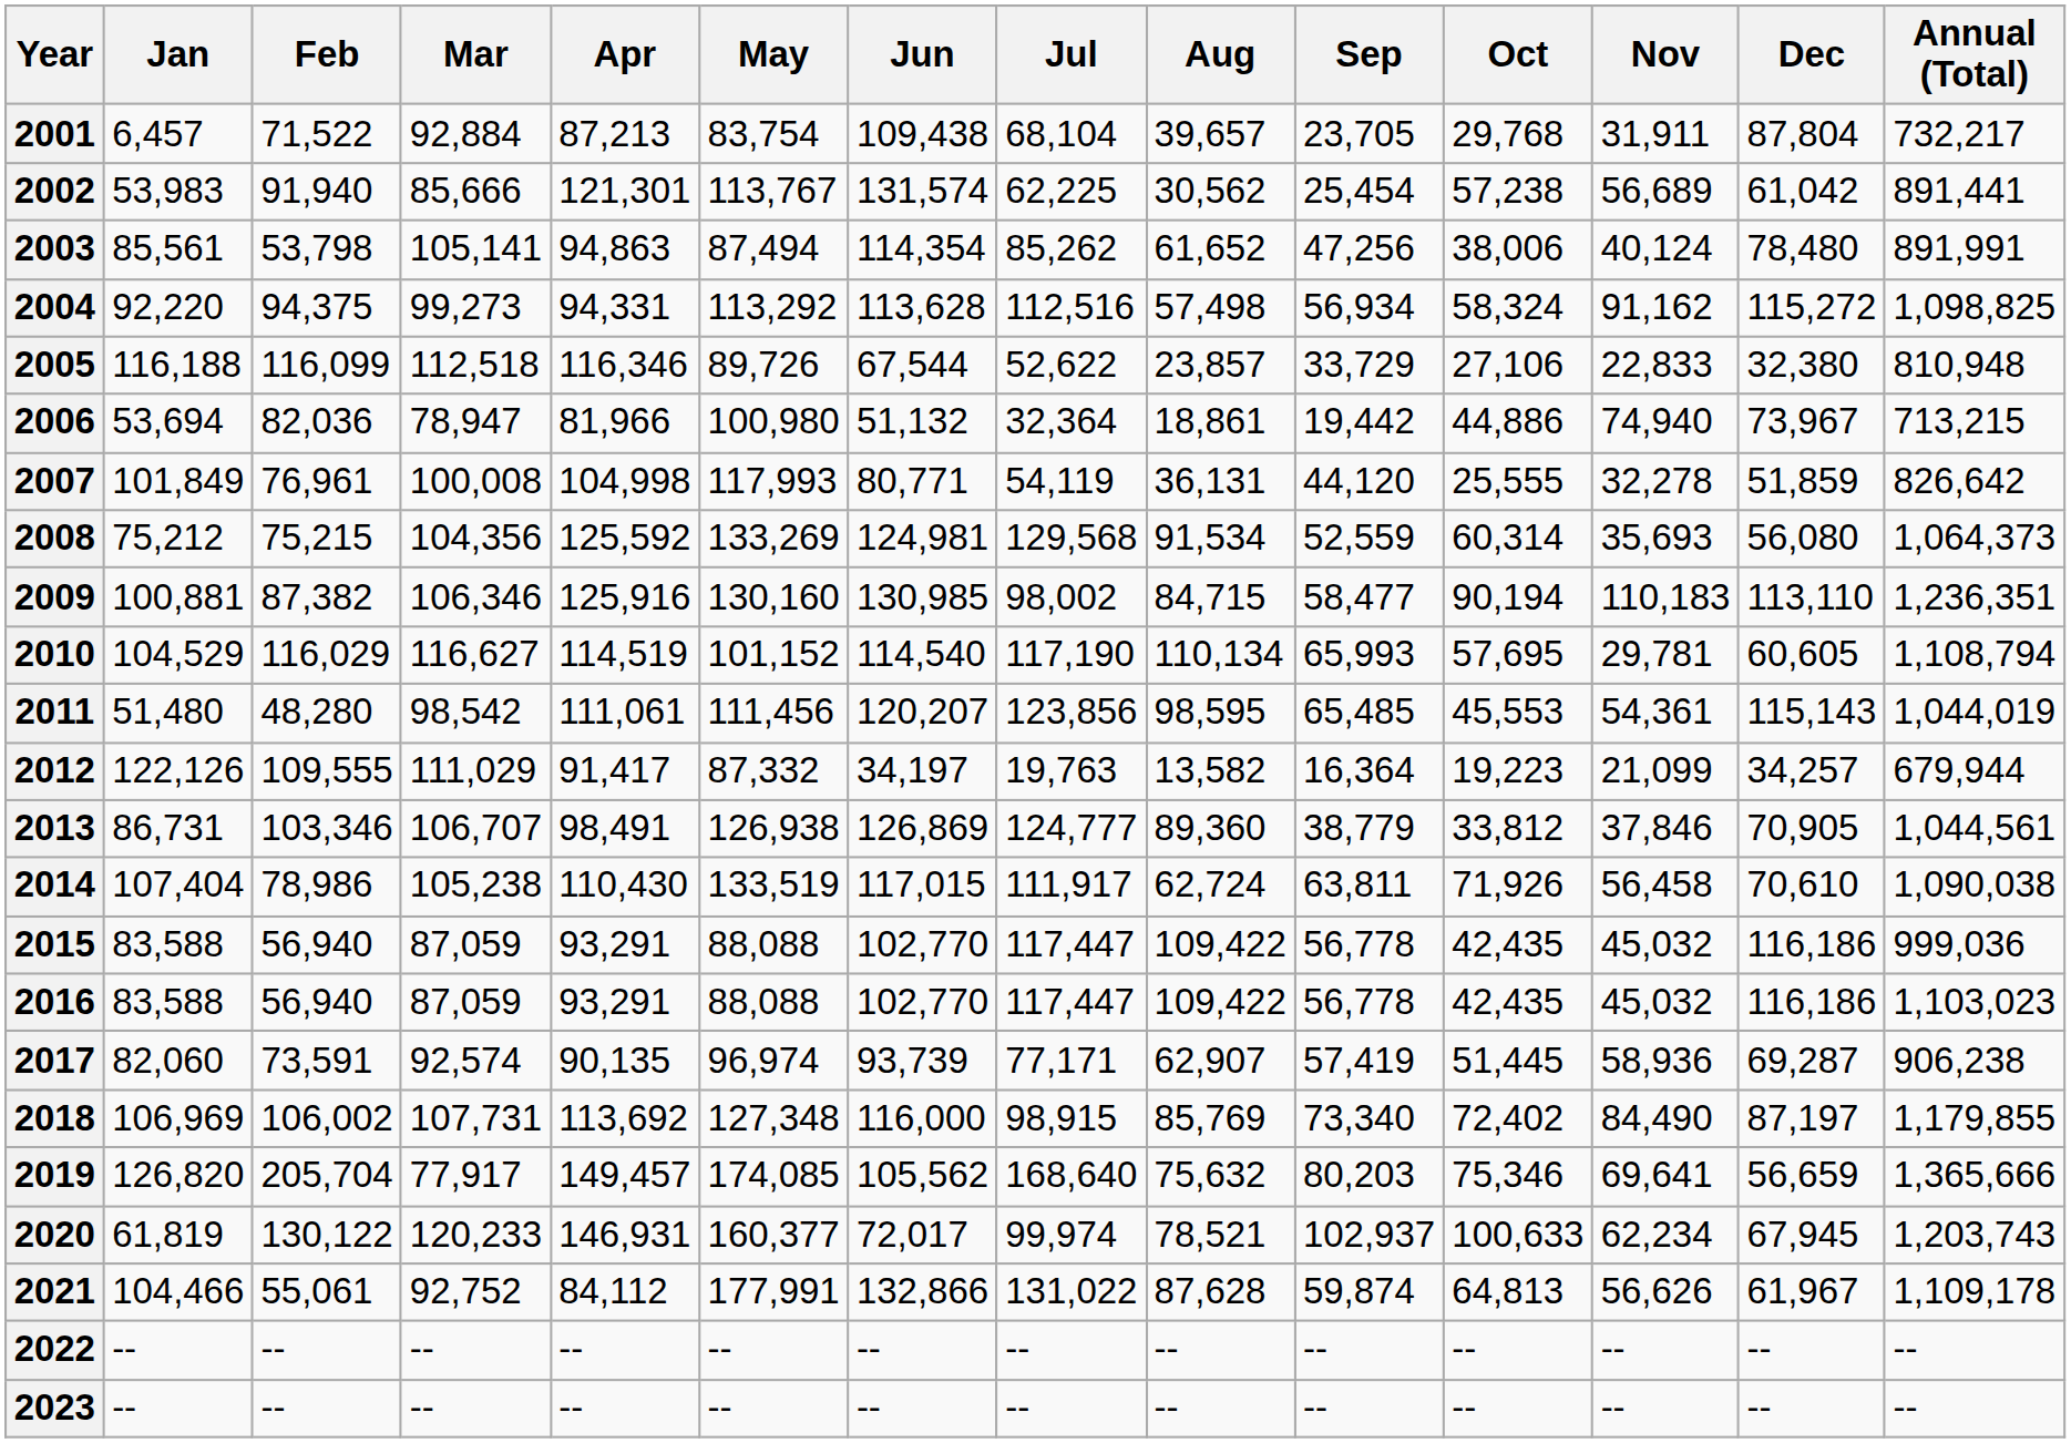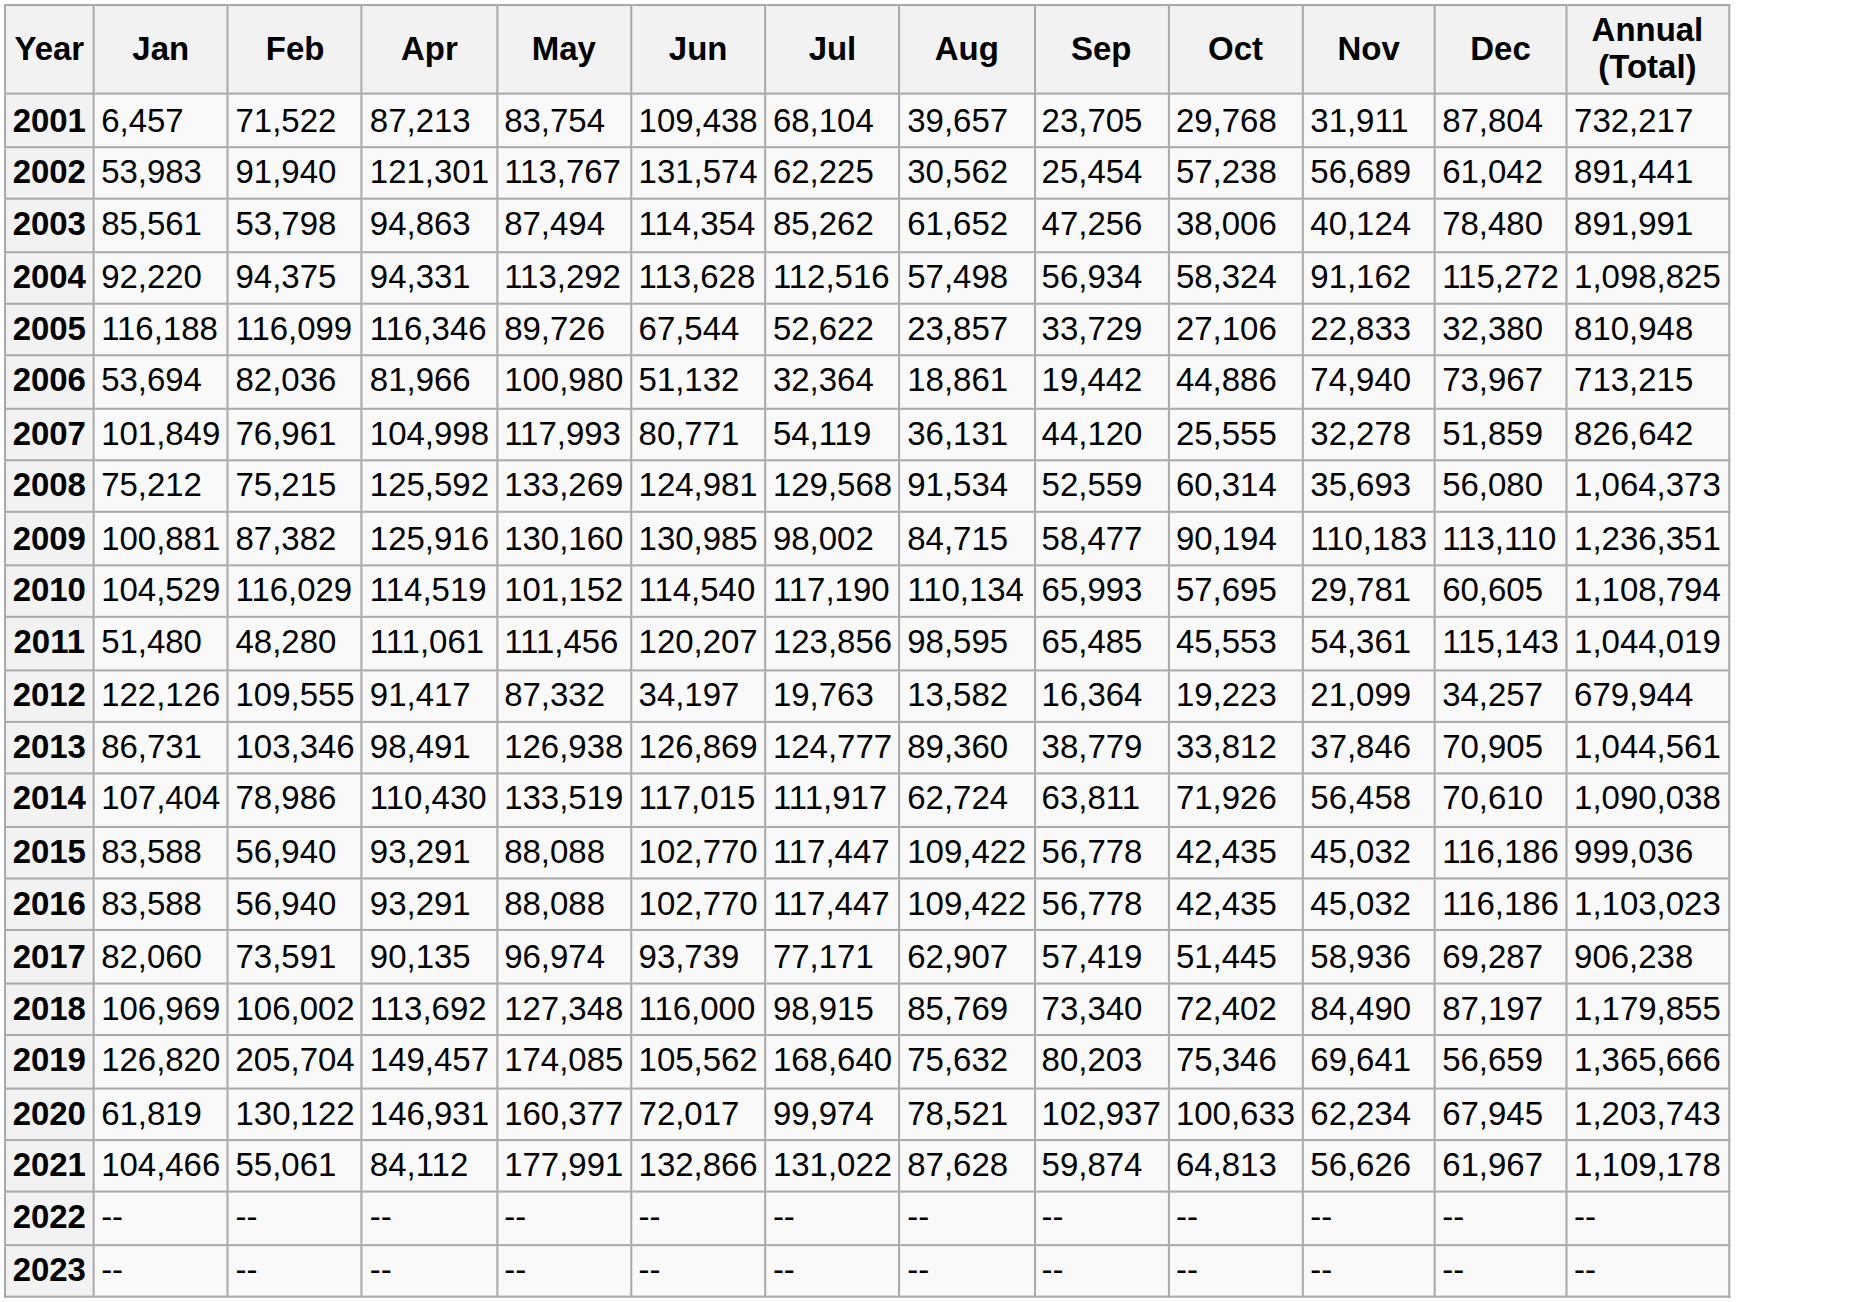 <table class="wikitable">
 <tr>
 <th>Year</th>
 <th>Jan</th>
 <th>Feb</th>
-<th>Mar</th>
 <th>Apr</th>
 <th>May</th>
 <th>Jun</th>
 <th>Jul</th>
 <th>Aug</th>
 <th>Sep</th>
 <th>Oct</th>
 <th>Nov</th>
 <th>Dec</th>
 <th>Annual<br>(Total)</th>
 </tr>
 <tr>
 <th><strong>2001</strong></th>
 <td>6,457</td>
 <td>71,522</td>
-<td>92,884</td>
 <td>87,213</td>
 <td>83,754</td>
 <td>109,438</td>
 <td>68,104</td>
 <td>39,657</td>
 <td>23,705</td>
 <td>29,768</td>
 <td>31,911</td>
 <td>87,804</td>
 <td>732,217</td>
 </tr>
 <tr>
 <th>2002</th>
 <td>53,983</td>
 <td>91,940</td>
-<td>85,666</td>
 <td>121,301</td>
 <td>113,767</td>
 <td>131,574</td>
 <td>62,225</td>
 <td>30,562</td>
 <td>25,454</td>
 <td>57,238</td>
 <td>56,689</td>
 <td>61,042</td>
 <td>891,441</td>
 </tr>
 <tr>
 <th>2003</th>
 <td>85,561</td>
 <td>53,798</td>
-<td>105,141</td>
 <td>94,863</td>
 <td>87,494</td>
 <td>114,354</td>
 <td>85,262</td>
 <td>61,652</td>
 <td>47,256</td>
 <td>38,006</td>
 <td>40,124</td>
 <td>78,480</td>
 <td>891,991</td>
 </tr>
 <tr>
 <th>2004</th>
 <td>92,220</td>
 <td>94,375</td>
-<td>99,273</td>
 <td>94,331</td>
 <td>113,292</td>
 <td>113,628</td>
 <td>112,516</td>
 <td>57,498</td>
 <td>56,934</td>
 <td>58,324</td>
 <td>91,162</td>
 <td>115,272</td>
 <td>1,098,825</td>
 </tr>
 <tr>
 <th>2005</th>
 <td>116,188</td>
 <td>116,099</td>
-<td>112,518</td>
 <td>116,346</td>
 <td>89,726</td>
 <td>67,544</td>
 <td>52,622</td>
 <td>23,857</td>
 <td>33,729</td>
 <td>27,106</td>
 <td>22,833</td>
 <td>32,380</td>
 <td>810,948</td>
 </tr>
 <tr>
 <th>2006</th>
 <td>53,694</td>
 <td>82,036</td>
-<td>78,947</td>
 <td>81,966</td>
 <td>100,980</td>
 <td>51,132</td>
 <td>32,364</td>
 <td>18,861</td>
 <td>19,442</td>
 <td>44,886</td>
 <td>74,940</td>
 <td>73,967</td>
 <td>713,215</td>
 </tr>
 <tr>
 <th>2007</th>
 <td>101,849</td>
 <td>76,961</td>
-<td>100,008</td>
 <td>104,998</td>
 <td>117,993</td>
 <td>80,771</td>
 <td>54,119</td>
 <td>36,131</td>
 <td>44,120</td>
 <td>25,555</td>
 <td>32,278</td>
 <td>51,859</td>
 <td>826,642</td>
 </tr>
 <tr>
 <th>2008</th>
 <td>75,212</td>
 <td>75,215</td>
-<td>104,356</td>
 <td>125,592</td>
 <td>133,269</td>
 <td>124,981</td>
 <td>129,568</td>
 <td>91,534</td>
 <td>52,559</td>
 <td>60,314</td>
 <td>35,693</td>
 <td>56,080</td>
 <td>1,064,373</td>
 </tr>
 <tr>
 <th>2009</th>
 <td>100,881</td>
 <td>87,382</td>
-<td>106,346</td>
 <td>125,916</td>
 <td>130,160</td>
 <td>130,985</td>
 <td>98,002</td>
 <td>84,715</td>
 <td>58,477</td>
 <td>90,194</td>
 <td>110,183</td>
 <td>113,110</td>
 <td>1,236,351</td>
 </tr>
 <tr>
 <th>2010</th>
 <td>104,529</td>
 <td>116,029</td>
-<td>116,627</td>
 <td>114,519</td>
 <td>101,152</td>
 <td>114,540</td>
 <td>117,190</td>
 <td>110,134</td>
 <td>65,993</td>
 <td>57,695</td>
 <td>29,781</td>
 <td>60,605</td>
 <td>1,108,794</td>
 </tr>
 <tr>
 <th>2011</th>
 <td>51,480</td>
 <td>48,280</td>
-<td>98,542</td>
 <td>111,061</td>
 <td>111,456</td>
 <td>120,207</td>
 <td>123,856</td>
 <td>98,595</td>
 <td>65,485</td>
 <td>45,553</td>
 <td>54,361</td>
 <td>115,143</td>
 <td>1,044,019</td>
 </tr>
 <tr>
 <th>2012</th>
 <td>122,126</td>
 <td>109,555</td>
-<td>111,029</td>
 <td>91,417</td>
 <td>87,332</td>
 <td>34,197</td>
 <td>19,763</td>
 <td>13,582</td>
 <td>16,364</td>
 <td>19,223</td>
 <td>21,099</td>
 <td>34,257</td>
 <td>679,944</td>
 </tr>
 <tr>
 <th>2013</th>
 <td>86,731</td>
 <td>103,346</td>
-<td>106,707</td>
 <td>98,491</td>
 <td>126,938</td>
 <td>126,869</td>
 <td>124,777</td>
 <td>89,360</td>
 <td>38,779</td>
 <td>33,812</td>
 <td>37,846</td>
 <td>70,905</td>
 <td>1,044,561</td>
 </tr>
 <tr>
 <th>2014</th>
 <td>107,404</td>
 <td>78,986</td>
-<td>105,238</td>
 <td>110,430</td>
 <td>133,519</td>
 <td>117,015</td>
 <td>111,917</td>
 <td>62,724</td>
 <td>63,811</td>
 <td>71,926</td>
 <td>56,458</td>
 <td>70,610</td>
 <td>1,090,038</td>
 </tr>
 <tr>
 <th>2015</th>
 <td>83,588</td>
 <td>56,940</td>
-<td>87,059</td>
 <td>93,291</td>
 <td>88,088</td>
 <td>102,770</td>
 <td>117,447</td>
 <td>109,422</td>
 <td>56,778</td>
 <td>42,435</td>
 <td>45,032</td>
 <td>116,186</td>
 <td>999,036</td>
 </tr>
 <tr>
 <th>2016</th>
 <td>83,588</td>
 <td>56,940</td>
-<td>87,059</td>
 <td>93,291</td>
 <td>88,088</td>
 <td>102,770</td>
 <td>117,447</td>
 <td>109,422</td>
 <td>56,778</td>
 <td>42,435</td>
 <td>45,032</td>
 <td>116,186</td>
 <td>1,103,023</td>
 </tr>
 <tr>
 <th>2017</th>
 <td>82,060</td>
 <td>73,591</td>
-<td>92,574</td>
 <td>90,135</td>
 <td>96,974</td>
 <td>93,739</td>
 <td>77,171</td>
 <td>62,907</td>
 <td>57,419</td>
 <td>51,445</td>
 <td>58,936</td>
 <td>69,287</td>
 <td>906,238</td>
 </tr>
 <tr>
 <th>2018</th>
 <td>106,969</td>
 <td>106,002</td>
-<td>107,731</td>
 <td>113,692</td>
 <td>127,348</td>
 <td>116,000</td>
 <td>98,915</td>
 <td>85,769</td>
 <td>73,340</td>
 <td>72,402</td>
 <td>84,490</td>
 <td>87,197</td>
 <td>1,179,855</td>
 </tr>
 <tr>
 <th>2019</th>
 <td>126,820</td>
 <td>205,704</td>
-<td>77,917</td>
 <td>149,457</td>
 <td>174,085</td>
 <td>105,562</td>
 <td>168,640</td>
 <td>75,632</td>
 <td>80,203</td>
 <td>75,346</td>
 <td>69,641</td>
 <td>56,659</td>
 <td>1,365,666</td>
 </tr>
 <tr>
 <th>2020</th>
 <td>61,819</td>
 <td>130,122</td>
-<td>120,233</td>
 <td>146,931</td>
 <td>160,377</td>
 <td>72,017</td>
 <td>99,974</td>
 <td>78,521</td>
 <td>102,937</td>
 <td>100,633</td>
 <td>62,234</td>
 <td>67,945</td>
 <td>1,203,743</td>
 </tr>
 <tr>
 <th>2021</th>
 <td>104,466</td>
 <td>55,061</td>
-<td>92,752</td>
 <td>84,112</td>
 <td>177,991</td>
 <td>132,866</td>
 <td>131,022</td>
 <td>87,628</td>
 <td>59,874</td>
 <td>64,813</td>
 <td>56,626</td>
 <td>61,967</td>
 <td>1,109,178</td>
 </tr>
 <tr>
 <th>2022</th>
-<td>--</td>
 <td>--</td>
 <td>--</td>
 <td>--</td>
 <td>--</td>
 <td>--</td>
 <td>--</td>
 <td>--</td>
 <td>--</td>
 <td>--</td>
 <td>--</td>
 <td>--</td>
 <td>--</td>
 </tr>
 <tr>
 <th>2023</th>
 <td>--</td>
 <td>--</td>
 <td>--</td>
 <td>--</td>
 <td>--</td>
 <td>--</td>
 <td>--</td>
 <td>--</td>
 <td>--</td>
 <td>--</td>
 <td>--</td>
 <td>--</td>
-<td>--</td>
 </tr>
 </table>
